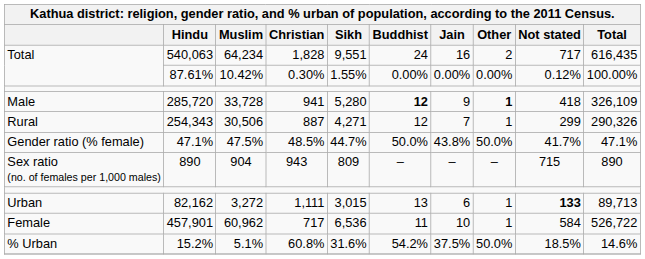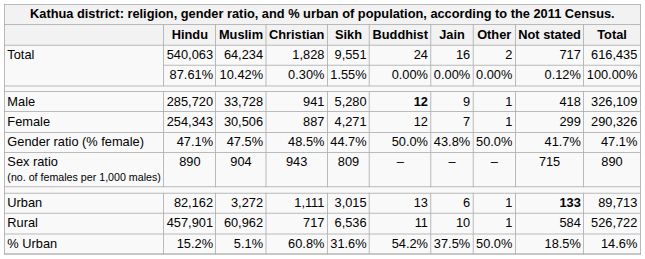 <table class="wikitable mw-collapsible mw-collapsed">
 <tr>
 <th colspan=10>Kathua district: religion, gender ratio, and % urban of population, according to the 2011 Census.</th>
 </tr>
 <tr style="vertical-align:top;">
 <th></th>
 <th>Hindu</th>
 <th>Muslim</th>
 <th>Christian</th>
 <th>Sikh</th>
 <th>Buddhist</th>
 <th>Jain</th>
 <th>Other</th>
 <th>Not stated</th>
 <th>Total</th>
 </tr>
 <tr style="vertical-align:top;text-align:right;">
 <td rowspan=2 style="text-align:left;">Total</td>
 <td>540,063</td>
 <td>64,234</td>
 <td>1,828</td>
 <td>9,551</td>
 <td>24</td>
 <td>16</td>
 <td>2</td>
 <td>717</td>
 <td>616,435</td>
 </tr>
 <tr style="vertical-align:top;text-align:right;">
 <td>87.61%</td>
 <td>10.42%</td>
 <td>0.30%</td>
 <td>1.55%</td>
 <td>0.00%</td>
 <td>0.00%</td>
 <td>0.00%</td>
 <td>0.12%</td>
 <td>100.00%</td>
 </tr>
 <tr>
 <td colspan=10></td>
 </tr>
 <tr style="vertical-align:top;text-align:right;">
 <td style="text-align:left;">Male</td>
 <td>285,720</td>
 <td>33,728</td>
 <td>941</td>
 <td>5,280</td>
 <td><strong>12</strong></td>
 <td>9</td>
-<td><strong>1</strong></td>
+<td>1</td>
 <td>418</td>
 <td>326,109</td>
 </tr>
 <tr style="vertical-align:top;text-align:right;">
-<td style="text-align:left;">Rural</td>
+<td style="text-align:left;">Female</td>
 <td>254,343</td>
 <td>30,506</td>
 <td>887</td>
 <td>4,271</td>
 <td>12</td>
 <td>7</td>
 <td>1</td>
 <td>299</td>
 <td>290,326</td>
 </tr>
 <tr style="vertical-align:top;text-align:right;">
 <td style="text-align:left;">Gender ratio (% female)</td>
 <td>47.1%</td>
 <td>47.5%</td>
 <td>48.5%</td>
 <td>44.7%</td>
 <td>50.0%</td>
 <td>43.8%</td>
 <td>50.0%</td>
 <td>41.7%</td>
 <td>47.1%</td>
 </tr>
 <tr style="vertical-align:top;text-align:center;">
 <td style="text-align:left;">Sex ratio <br><small>(no. of females per 1,000 males)</small></td>
 <td>890</td>
 <td>904</td>
 <td>943</td>
 <td>809</td>
 <td>–</td>
 <td>–</td>
 <td>–</td>
 <td>715</td>
 <td>890</td>
 </tr>
 <tr>
 <td colspan=10></td>
 </tr>
 <tr style="vertical-align:top;text-align:right;">
 <td style="text-align:left;">Urban</td>
 <td>82,162</td>
 <td>3,272</td>
 <td>1,111</td>
 <td>3,015</td>
 <td>13</td>
 <td>6</td>
 <td>1</td>
 <td><strong>133</strong></td>
 <td>89,713</td>
 </tr>
 <tr style="vertical-align:top;text-align:right;">
-<td style="text-align:left;">Female</td>
+<td style="text-align:left;">Rural</td>
 <td>457,901</td>
 <td>60,962</td>
 <td>717</td>
 <td>6,536</td>
 <td>11</td>
 <td>10</td>
 <td>1</td>
 <td>584</td>
 <td>526,722</td>
 </tr>
 <tr style="vertical-align:top;text-align:right;">
 <td style="text-align:left;">% Urban</td>
 <td>15.2%</td>
 <td>5.1%</td>
 <td>60.8%</td>
 <td>31.6%</td>
 <td>54.2%</td>
 <td>37.5%</td>
 <td>50.0%</td>
 <td>18.5%</td>
 <td>14.6%</td>
 </tr>
 <tr>
 </tr>
 </table>
